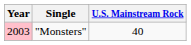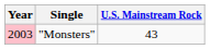 <table class="wikitable">
 <tr>
 <th>Year</th>
 <th>Single</th>
 <th><small><a href='#'>U.S. Mainstream Rock</a></small></th>
 </tr>
 <tr>
 <td align="center" style="background: pink;">2003</td>
 <td>"Monsters"</td>
-<td align="center">40</td>
+<td align="center">43</td>
 </tr>
 </table>
